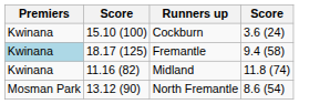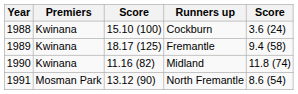 <table class="wikitable">
 <tr>
+<th>Year</th>
 <th>Premiers</th>
 <th>Score</th>
 <th>Runners up</th>
 <th>Score</th>
 </tr>
 <tr>
+<td>1988</td>
 <td>Kwinana</td>
 <td>15.10 (100)</td>
 <td>Cockburn</td>
 <td>3.6 (24)</td>
 </tr>
 <tr>
-<td style="background: lightblue;">Kwinana</td>
+<td>1989</td>
+<td>Kwinana</td>
 <td>18.17 (125)</td>
 <td>Fremantle</td>
 <td>9.4 (58)</td>
 </tr>
 <tr>
+<td>1990</td>
 <td>Kwinana</td>
 <td>11.16 (82)</td>
 <td>Midland</td>
 <td>11.8 (74)</td>
 </tr>
 <tr>
+<td>1991</td>
 <td>Mosman Park</td>
 <td>13.12 (90)</td>
 <td>North Fremantle</td>
 <td>8.6 (54)</td>
 </tr>
 </table>
